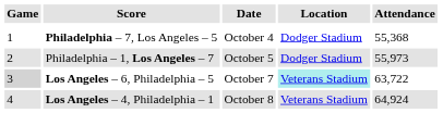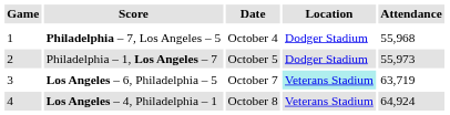 <table border="0" cellspacing="3" cellpadding="3">
 <tr style="background: #e3e3e3;">
 <th>Game</th>
 <th>Score</th>
 <th>Date</th>
 <th>Location</th>
 <th>Attendance</th>
 </tr>
 <tr style="background: #e3e3e3;">
 </tr>
 <tr>
 <td>1</td>
 <td><strong>Philadelphia</strong> – 7, Los Angeles – 5</td>
 <td>October 4</td>
 <td><a href='#'>Dodger Stadium</a></td>
-<td>55,368</td>
+<td>55,968</td>
 </tr>
 <tr style="background: #e3e3e3;">
 <td>2</td>
 <td>Philadelphia – 1, <strong>Los Angeles</strong> – 7</td>
 <td>October 5</td>
 <td><a href='#'>Dodger Stadium</a></td>
 <td>55,973</td>
 </tr>
 <tr>
-<td style="background: lightgrey;">3</td>
+<td>3</td>
 <td><strong>Los Angeles</strong> – 6, Philadelphia – 5</td>
 <td>October 7</td>
 <td style="background: paleturquoise;"><a href='#'>Veterans Stadium</a></td>
-<td>63,722</td>
+<td>63,719</td>
 </tr>
 <tr style="background: #e3e3e3;">
 <td>4</td>
 <td><strong>Los Angeles</strong> – 4, Philadelphia – 1</td>
 <td>October 8</td>
 <td><a href='#'>Veterans Stadium</a></td>
 <td>64,924</td>
 </tr>
 </table>
